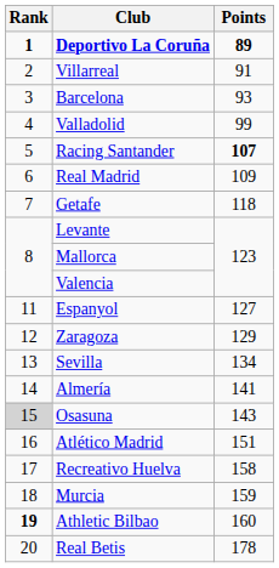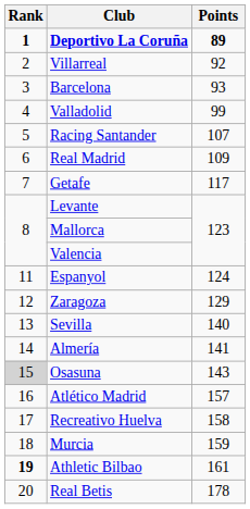 <table class="wikitable">
 <tr>
 <th>Rank</th>
 <th>Club</th>
 <th width=50px>Points</th>
 </tr>
 <tr align="center">
 <td><strong>1</strong></td>
 <td align="left"><strong><a href='#'>Deportivo La Coruña</a></strong></td>
 <td><strong>89</strong></td>
 </tr>
 <tr align="center">
 <td>2</td>
 <td align="left"><a href='#'>Villarreal</a></td>
-<td>91</td>
+<td>92</td>
 </tr>
 <tr align="center">
 <td>3</td>
 <td align="left"><a href='#'>Barcelona</a></td>
 <td>93</td>
 </tr>
 <tr align="center">
 <td>4</td>
 <td align="left"><a href='#'>Valladolid</a></td>
 <td>99</td>
 </tr>
 <tr align="center">
 <td>5</td>
 <td align="left"><a href='#'>Racing Santander</a></td>
-<td><strong>107</strong></td>
+<td>107</td>
 </tr>
 <tr align="center">
 <td>6</td>
 <td align="left"><a href='#'>Real Madrid</a></td>
 <td>109</td>
 </tr>
 <tr align="center">
 <td>7</td>
 <td align="left"><a href='#'>Getafe</a></td>
-<td>118</td>
+<td>117</td>
 </tr>
 <tr align="center">
 <td rowspan=3>8</td>
 <td align="left"><a href='#'>Levante</a></td>
 <td rowspan=3>123</td>
 </tr>
 <tr align="center">
 <td align="left"><a href='#'>Mallorca</a></td>
 </tr>
 <tr align="center">
 <td align="left"><a href='#'>Valencia</a></td>
 </tr>
 <tr align="center">
 <td>11</td>
 <td align="left"><a href='#'>Espanyol</a></td>
-<td>127</td>
+<td>124</td>
 </tr>
 <tr align="center">
 <td>12</td>
 <td align="left"><a href='#'>Zaragoza</a></td>
 <td>129</td>
 </tr>
 <tr align="center">
 <td>13</td>
 <td align="left"><a href='#'>Sevilla</a></td>
-<td>134</td>
+<td>140</td>
 </tr>
 <tr align="center">
 <td>14</td>
 <td align="left"><a href='#'>Almería</a></td>
 <td>141</td>
 </tr>
 <tr align="center">
 <td style="background: lightgrey;">15</td>
 <td align="left"><a href='#'>Osasuna</a></td>
 <td>143</td>
 </tr>
 <tr align="center">
 <td>16</td>
 <td align="left"><a href='#'>Atlético Madrid</a></td>
-<td>151</td>
+<td>157</td>
 </tr>
 <tr align="center">
 <td>17</td>
 <td align="left"><a href='#'>Recreativo Huelva</a></td>
 <td>158</td>
 </tr>
 <tr align="center">
 <td>18</td>
 <td align="left"><a href='#'>Murcia</a></td>
 <td>159</td>
 </tr>
 <tr align="center">
 <td><strong>19</strong></td>
 <td align="left"><a href='#'>Athletic Bilbao</a></td>
-<td>160</td>
+<td>161</td>
 </tr>
 <tr align="center">
 <td>20</td>
 <td align="left"><a href='#'>Real Betis</a></td>
 <td>178</td>
 </tr>
 </table>
